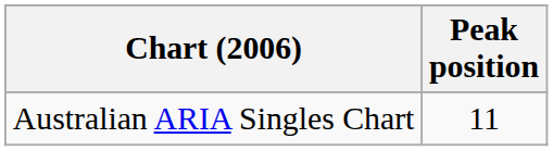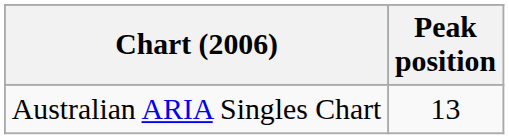 <table class="wikitable">
 <tr>
 <th>Chart (2006)</th>
 <th>Peak<br>position</th>
 </tr>
 <tr>
 <td align="left">Australian <a href='#'>ARIA</a> Singles Chart</td>
-<td align="center">11</td>
+<td align="center">13</td>
 </tr>
 </table>
